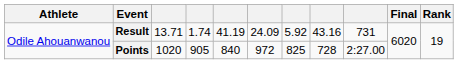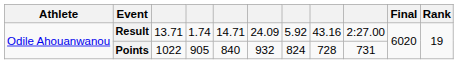 <table class="wikitable" style="font-size:90%">
 <tr>
 <th>Athlete</th>
 <th>Event</th>
 <th></th>
 <th></th>
 <th></th>
 <th></th>
 <th></th>
 <th></th>
 <th></th>
 <th>Final</th>
 <th>Rank</th>
 </tr>
 <tr style=text-align:center>
 <td rowspan=2 style=text-align:left><a href='#'>Odile Ahouanwanou</a></td>
 <th style="font-size:95%">Result</th>
 <td>13.71</td>
 <td>1.74</td>
-<td>41.19</td>
+<td>14.71</td>
 <td>24.09</td>
 <td>5.92</td>
 <td>43.16</td>
-<td>731</td>
+<td>2:27.00</td>
 <td rowspan=2>6020</td>
 <td rowspan=2>19</td>
 </tr>
 <tr style=text-align:center>
 <th style="font-size:95%">Points</th>
-<td>1020</td>
+<td>1022</td>
 <td>905</td>
 <td>840</td>
-<td>972</td>
-<td>825</td>
+<td>932</td>
+<td>824</td>
 <td>728</td>
-<td>2:27.00</td>
+<td>731</td>
 </tr>
 </table>
